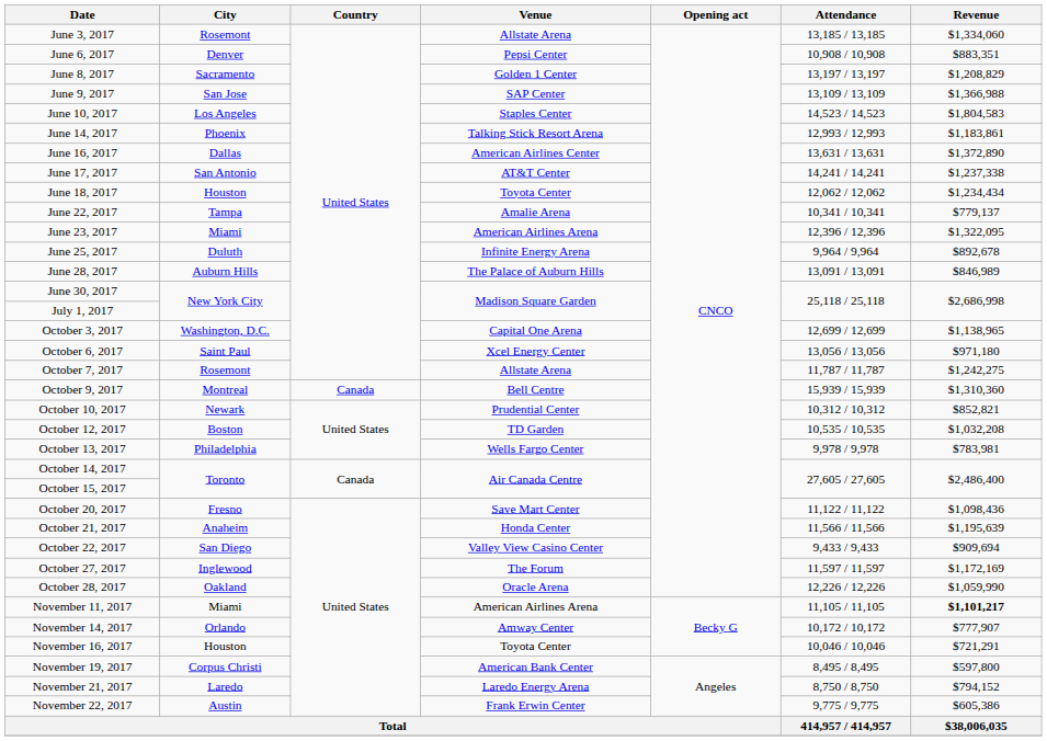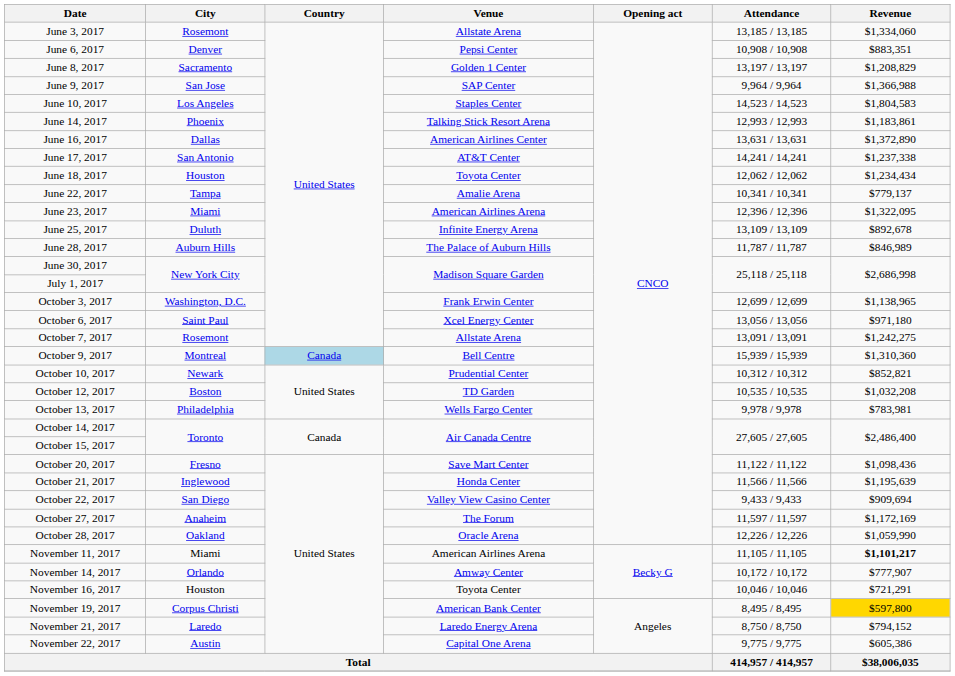 <table class="wikitable plainrowheaders" style="text-align:center;">
 <tr>
 <th scope="col" style="width:12em;">Date</th>
 <th scope="col" style="width:10em;">City</th>
 <th scope="col" style="width:10em;">Country</th>
 <th scope="col" style="width:18em;">Venue</th>
 <th scope="col" style="width:10em;">Opening act</th>
 <th scope="col" style="width:10em;">Attendance</th>
 <th scope="col" style="width:10em;">Revenue</th>
 </tr>
 <tr>
 <td>June 3, 2017</td>
 <td><a href='#'>Rosemont</a></td>
 <td rowspan="18"><a href='#'>United States</a></td>
 <td><a href='#'>Allstate Arena</a></td>
 <td rowspan="29"><a href='#'>CNCO</a></td>
 <td>13,185 / 13,185</td>
 <td>$1,334,060</td>
 </tr>
 <tr>
 <td>June 6, 2017</td>
 <td><a href='#'>Denver</a></td>
 <td><a href='#'>Pepsi Center</a></td>
 <td>10,908 / 10,908</td>
 <td>$883,351</td>
 </tr>
 <tr>
 <td>June 8, 2017</td>
 <td><a href='#'>Sacramento</a></td>
 <td><a href='#'>Golden 1 Center</a></td>
 <td>13,197 / 13,197</td>
 <td>$1,208,829</td>
 </tr>
 <tr>
 <td>June 9, 2017</td>
 <td><a href='#'>San Jose</a></td>
 <td><a href='#'>SAP Center</a></td>
-<td>13,109 / 13,109</td>
+<td>9,964 / 9,964</td>
 <td>$1,366,988</td>
 </tr>
 <tr>
 <td>June 10, 2017</td>
 <td><a href='#'>Los Angeles</a></td>
 <td><a href='#'>Staples Center</a></td>
 <td>14,523 / 14,523</td>
 <td>$1,804,583</td>
 </tr>
 <tr>
 <td>June 14, 2017</td>
 <td><a href='#'>Phoenix</a></td>
 <td><a href='#'>Talking Stick Resort Arena</a></td>
 <td>12,993 / 12,993</td>
 <td>$1,183,861</td>
 </tr>
 <tr>
 <td>June 16, 2017</td>
 <td><a href='#'>Dallas</a></td>
 <td><a href='#'>American Airlines Center</a></td>
 <td>13,631 / 13,631</td>
 <td>$1,372,890</td>
 </tr>
 <tr>
 <td>June 17, 2017</td>
 <td><a href='#'>San Antonio</a></td>
 <td><a href='#'>AT&T Center</a></td>
 <td>14,241 / 14,241</td>
 <td>$1,237,338</td>
 </tr>
 <tr>
 <td>June 18, 2017</td>
 <td><a href='#'>Houston</a></td>
 <td><a href='#'>Toyota Center</a></td>
 <td>12,062 / 12,062</td>
 <td>$1,234,434</td>
 </tr>
 <tr>
 <td>June 22, 2017</td>
 <td><a href='#'>Tampa</a></td>
 <td><a href='#'>Amalie Arena</a></td>
 <td>10,341 / 10,341</td>
 <td>$779,137</td>
 </tr>
 <tr>
 <td>June 23, 2017</td>
 <td><a href='#'>Miami</a></td>
 <td><a href='#'>American Airlines Arena</a></td>
 <td>12,396 / 12,396</td>
 <td>$1,322,095</td>
 </tr>
 <tr>
 <td>June 25, 2017</td>
 <td><a href='#'>Duluth</a></td>
 <td><a href='#'>Infinite Energy Arena</a></td>
-<td>9,964 / 9,964</td>
+<td>13,109 / 13,109</td>
 <td>$892,678</td>
 </tr>
 <tr>
 <td>June 28, 2017</td>
 <td><a href='#'>Auburn Hills</a></td>
 <td><a href='#'>The Palace of Auburn Hills</a></td>
-<td>13,091 / 13,091</td>
+<td>11,787 / 11,787</td>
 <td>$846,989</td>
 </tr>
 <tr>
 <td>June 30, 2017</td>
 <td rowspan="2"><a href='#'>New York City</a></td>
 <td rowspan="2"><a href='#'>Madison Square Garden</a></td>
 <td rowspan="2">25,118 / 25,118</td>
 <td rowspan="2">$2,686,998</td>
 </tr>
 <tr>
 <td>July 1, 2017</td>
 </tr>
 <tr>
 <td>October 3, 2017</td>
 <td><a href='#'>Washington, D.C.</a></td>
-<td><a href='#'>Capital One Arena</a></td>
+<td><a href='#'>Frank Erwin Center</a></td>
 <td>12,699 / 12,699</td>
 <td>$1,138,965</td>
 </tr>
 <tr>
 <td>October 6, 2017</td>
 <td><a href='#'>Saint Paul</a></td>
 <td><a href='#'>Xcel Energy Center</a></td>
 <td>13,056 / 13,056</td>
 <td>$971,180</td>
 </tr>
 <tr>
 <td>October 7, 2017</td>
 <td><a href='#'>Rosemont</a></td>
 <td><a href='#'>Allstate Arena</a></td>
-<td>11,787 / 11,787</td>
+<td>13,091 / 13,091</td>
 <td>$1,242,275</td>
 </tr>
 <tr>
 <td>October 9, 2017</td>
 <td><a href='#'>Montreal</a></td>
-<td><a href='#'>Canada</a></td>
+<td style="background: lightblue;"><a href='#'>Canada</a></td>
 <td><a href='#'>Bell Centre</a></td>
 <td>15,939 / 15,939</td>
 <td>$1,310,360</td>
 </tr>
 <tr>
 <td>October 10, 2017</td>
 <td><a href='#'>Newark</a></td>
 <td rowspan="3">United States</td>
 <td><a href='#'>Prudential Center</a></td>
 <td>10,312 / 10,312</td>
 <td>$852,821</td>
 </tr>
 <tr>
 <td>October 12, 2017</td>
 <td><a href='#'>Boston</a></td>
 <td><a href='#'>TD Garden</a></td>
 <td>10,535 / 10,535</td>
 <td>$1,032,208</td>
 </tr>
 <tr>
 <td>October 13, 2017</td>
 <td><a href='#'>Philadelphia</a></td>
 <td><a href='#'>Wells Fargo Center</a></td>
 <td>9,978 / 9,978</td>
 <td>$783,981</td>
 </tr>
 <tr>
 <td>October 14, 2017</td>
 <td rowspan="2"><a href='#'>Toronto</a></td>
 <td rowspan="2">Canada</td>
 <td rowspan="2"><a href='#'>Air Canada Centre</a></td>
 <td rowspan="2">27,605 / 27,605</td>
 <td rowspan="2">$2,486,400</td>
 </tr>
 <tr>
 <td>October 15, 2017</td>
 </tr>
 <tr>
 <td>October 20, 2017</td>
 <td><a href='#'>Fresno</a></td>
 <td rowspan="11">United States</td>
 <td><a href='#'>Save Mart Center</a></td>
 <td>11,122 / 11,122</td>
 <td>$1,098,436</td>
 </tr>
 <tr>
 <td>October 21, 2017</td>
-<td><a href='#'>Anaheim</a></td>
+<td><a href='#'>Inglewood</a></td>
 <td><a href='#'>Honda Center</a></td>
 <td>11,566 / 11,566</td>
 <td>$1,195,639</td>
 </tr>
 <tr>
 <td>October 22, 2017</td>
 <td><a href='#'>San Diego</a></td>
 <td><a href='#'>Valley View Casino Center</a></td>
 <td>9,433 / 9,433</td>
 <td>$909,694</td>
 </tr>
 <tr>
 <td>October 27, 2017</td>
-<td><a href='#'>Inglewood</a></td>
+<td><a href='#'>Anaheim</a></td>
 <td><a href='#'>The Forum</a></td>
 <td>11,597 / 11,597</td>
 <td>$1,172,169</td>
 </tr>
 <tr>
 <td>October 28, 2017</td>
 <td><a href='#'>Oakland</a></td>
 <td><a href='#'>Oracle Arena</a></td>
 <td>12,226 / 12,226</td>
 <td>$1,059,990</td>
 </tr>
 <tr>
 <td>November 11, 2017</td>
 <td>Miami</td>
 <td>American Airlines Arena</td>
 <td rowspan="3"><a href='#'>Becky G</a></td>
 <td>11,105 / 11,105</td>
 <td><strong>$1,101,217</strong></td>
 </tr>
 <tr>
 <td>November 14, 2017</td>
 <td><a href='#'>Orlando</a></td>
 <td><a href='#'>Amway Center</a></td>
 <td>10,172 / 10,172</td>
 <td>$777,907</td>
 </tr>
 <tr>
 <td>November 16, 2017</td>
 <td>Houston</td>
 <td>Toyota Center</td>
 <td>10,046 / 10,046</td>
 <td>$721,291</td>
 </tr>
 <tr>
 <td>November 19, 2017</td>
 <td><a href='#'>Corpus Christi</a></td>
 <td><a href='#'>American Bank Center</a></td>
 <td rowspan="3">Angeles</td>
 <td>8,495 / 8,495</td>
-<td>$597,800</td>
+<td style="background: gold;">$597,800</td>
 </tr>
 <tr>
 <td>November 21, 2017</td>
 <td><a href='#'>Laredo</a></td>
 <td><a href='#'>Laredo Energy Arena</a></td>
 <td>8,750 / 8,750</td>
 <td>$794,152</td>
 </tr>
 <tr>
 <td>November 22, 2017</td>
 <td><a href='#'>Austin</a></td>
-<td><a href='#'>Frank Erwin Center</a></td>
+<td><a href='#'>Capital One Arena</a></td>
 <td>9,775 / 9,775</td>
 <td>$605,386</td>
 </tr>
 <tr>
 <th colspan="5">Total</th>
 <th>414,957 / 414,957</th>
 <th>$38,006,035</th>
 </tr>
 <tr>
 </tr>
 </table>
